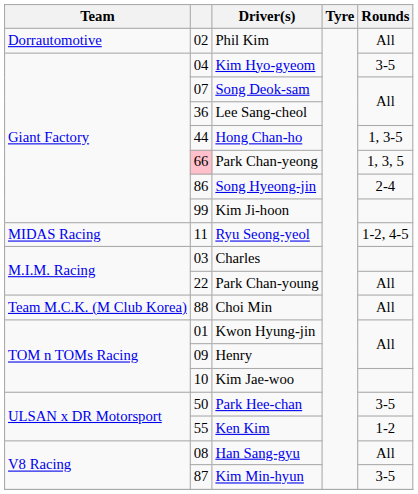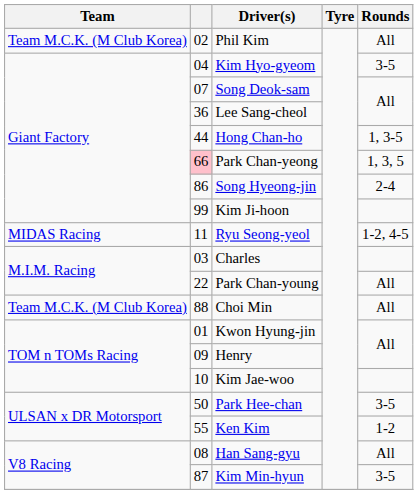 <table class="wikitable" style="font-size: 85%;">
 <tr>
 <th>Team</th>
 <th></th>
 <th class="unsortable">Driver(s)</th>
 <th>Tyre</th>
 <th>Rounds</th>
 </tr>
 <tr>
-<td><a href='#'>Dorrautomotive</a></td>
+<td><a href='#'>Team M.C.K. (M Club Korea)</a></td>
 <td>02</td>
 <td> Phil Kim</td>
 <td align="center" rowspan=19></td>
 <td align=center>All</td>
 </tr>
 <tr>
 <td rowspan=7><a href='#'>Giant Factory</a></td>
 <td>04</td>
 <td> <a href='#'>Kim Hyo-gyeom</a></td>
 <td align=center>3-5</td>
 </tr>
 <tr>
 <td>07</td>
 <td> <a href='#'>Song Deok-sam</a></td>
 <td rowspan=2 align=center>All</td>
 </tr>
 <tr>
 <td>36</td>
 <td> Lee Sang-cheol</td>
 </tr>
 <tr>
 <td>44</td>
 <td> <a href='#'>Hong Chan-ho</a></td>
 <td align=center>1, 3-5</td>
 </tr>
 <tr>
 <td style="background: pink;">66</td>
 <td> Park Chan-yeong</td>
 <td align=center>1, 3, 5</td>
 </tr>
 <tr>
 <td>86</td>
 <td> <a href='#'>Song Hyeong-jin</a></td>
 <td align=center>2-4</td>
 </tr>
 <tr>
 <td>99</td>
 <td> Kim Ji-hoon</td>
 </tr>
 <tr>
 <td><a href='#'>MIDAS Racing</a></td>
 <td>11</td>
 <td> <a href='#'>Ryu Seong-yeol</a></td>
 <td align=center>1-2, 4-5</td>
 </tr>
 <tr>
 <td rowspan=2><a href='#'>M.I.M. Racing</a></td>
 <td>03</td>
 <td> Charles</td>
 <td></td>
 </tr>
 <tr>
 <td>22</td>
 <td> Park Chan-young</td>
 <td align=center>All</td>
 </tr>
 <tr>
 <td><a href='#'>Team M.C.K. (M Club Korea)</a></td>
 <td>88</td>
 <td> Choi Min</td>
 <td align=center>All</td>
 </tr>
 <tr>
 <td rowspan=3><a href='#'>TOM n TOMs Racing</a></td>
 <td>01</td>
 <td> Kwon Hyung-jin</td>
 <td rowspan=2 align=center>All</td>
 </tr>
 <tr>
 <td>09</td>
 <td> Henry</td>
 </tr>
 <tr>
 <td>10</td>
 <td> Kim Jae-woo</td>
 <td></td>
 </tr>
 <tr>
 <td rowspan=2><a href='#'>ULSAN x DR Motorsport</a></td>
 <td>50</td>
 <td> <a href='#'>Park Hee-chan</a></td>
 <td align=center>3-5</td>
 </tr>
 <tr>
 <td>55</td>
 <td> <a href='#'>Ken Kim</a></td>
 <td align=center>1-2</td>
 </tr>
 <tr>
 <td rowspan=2><a href='#'>V8 Racing</a></td>
 <td>08</td>
 <td> <a href='#'>Han Sang-gyu</a></td>
 <td align=center>All</td>
 </tr>
 <tr>
 <td>87</td>
 <td> <a href='#'>Kim Min-hyun</a></td>
 <td align=center>3-5</td>
 </tr>
 <tr>
 </tr>
 </table>
